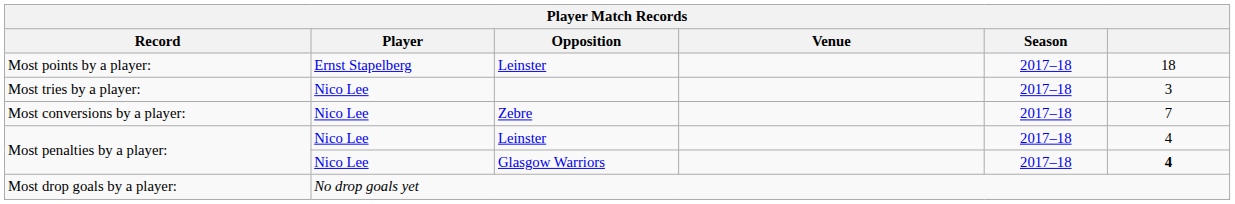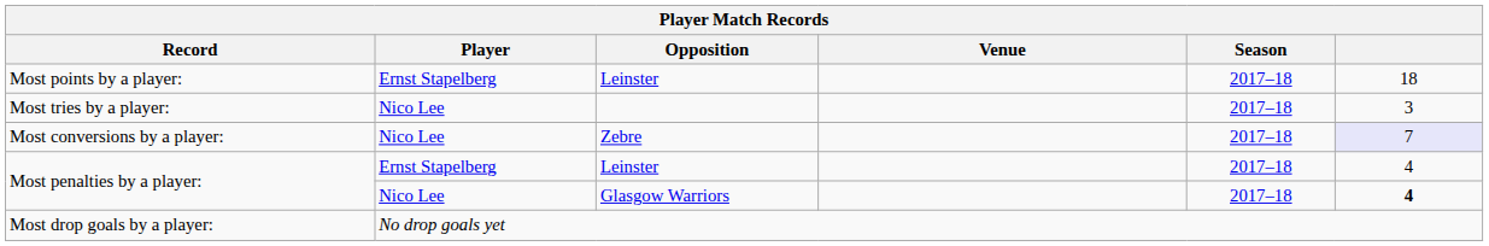 <table class="wikitable collapsible" style="text-align:left; font-size:95%; width:100%;">
 <tr>
 <th colspan="6">Player Match Records</th>
 </tr>
 <tr>
 <th style="width:25%;">Record</th>
 <th style="width:15%;">Player</th>
 <th style="width:15%;">Opposition</th>
 <th style="width:25%;">Venue</th>
 <th style="width:10%;">Season</th>
 <th style="width:10%;"><br></th>
 </tr>
 <tr>
 <td>Most points by a player:</td>
 <td><a href='#'>Ernst Stapelberg</a></td>
 <td><a href='#'>Leinster</a></td>
 <td></td>
 <td style="text-align:center"><a href='#'>2017–18</a></td>
 <td style="text-align:center">18</td>
 </tr>
 <tr>
 <td>Most tries by a player:</td>
 <td><a href='#'>Nico Lee</a></td>
 <td></td>
 <td></td>
 <td style="text-align:center"><a href='#'>2017–18</a></td>
 <td style="text-align:center">3</td>
 </tr>
 <tr>
 <td>Most conversions by a player:</td>
 <td><a href='#'>Nico Lee</a></td>
 <td><a href='#'>Zebre</a></td>
 <td></td>
 <td style="text-align:center"><a href='#'>2017–18</a></td>
-<td style="text-align:center">7</td>
+<td style="background: lavender; text-align:center">7</td>
 </tr>
 <tr>
 <td rowspan="2">Most penalties by a player:</td>
-<td><a href='#'>Nico Lee</a></td>
+<td><a href='#'>Ernst Stapelberg</a></td>
 <td><a href='#'>Leinster</a></td>
 <td></td>
 <td style="text-align:center"><a href='#'>2017–18</a></td>
 <td style="text-align:center">4</td>
 </tr>
 <tr>
 <td><a href='#'>Nico Lee</a></td>
 <td><a href='#'>Glasgow Warriors</a></td>
 <td></td>
 <td style="text-align:center"><a href='#'>2017–18</a></td>
 <td style="text-align:center"><strong>4</strong></td>
 </tr>
 <tr>
 <td>Most drop goals by a player:</td>
 <td colspan=5><em>No drop goals yet</em></td>
 </tr>
 </table>
